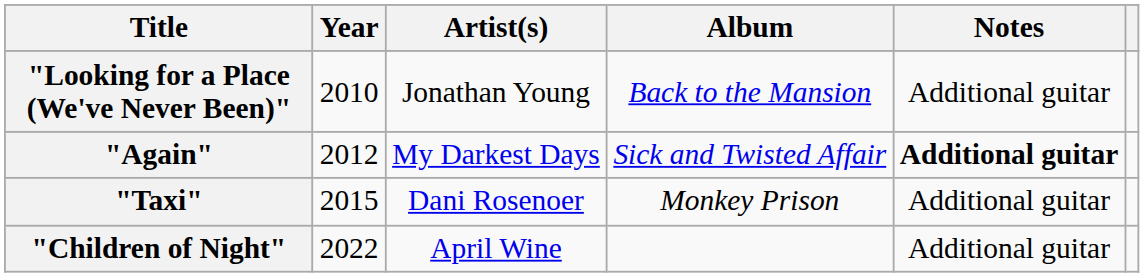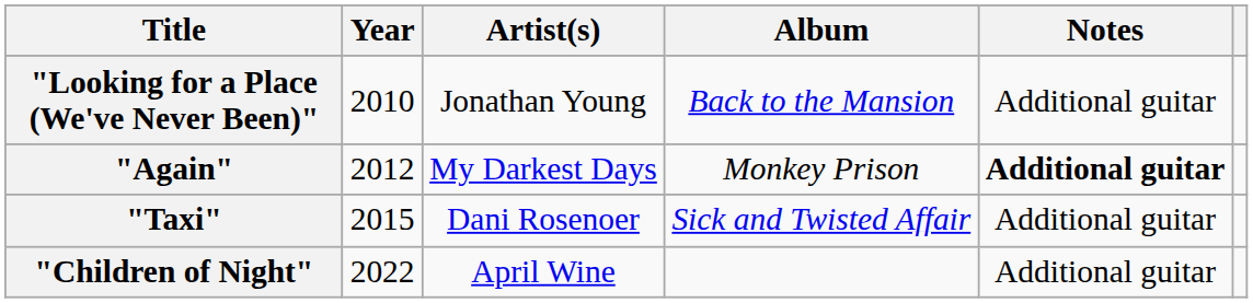 <table class="wikitable plainrowheaders" style="text-align:center">
 <tr>
 <th scope="col" style="width:10em;">Title</th>
 <th scope="col" style="width:1em;">Year</th>
 <th scope="col">Artist(s)</th>
 <th scope="col">Album</th>
 <th scope="col">Notes</th>
 <th scope="col"></th>
 </tr>
 <tr>
 <th scope="row">"Looking for a Place (We've Never Been)"</th>
 <td>2010</td>
 <td>Jonathan Young</td>
 <td><em><a href='#'>Back to the Mansion</a></em></td>
 <td>Additional guitar</td>
 <td></td>
 </tr>
 <tr>
 <th scope="row">"Again"</th>
 <td>2012</td>
 <td><a href='#'>My Darkest Days</a></td>
-<td><em><a href='#'>Sick and Twisted Affair</a></em></td>
+<td><em>Monkey Prison</em></td>
 <td><strong>Additional guitar</strong></td>
 <td></td>
 </tr>
 <tr>
 <th scope="row">"Taxi"</th>
 <td>2015</td>
 <td><a href='#'>Dani Rosenoer</a></td>
-<td><em>Monkey Prison</em></td>
+<td><em><a href='#'>Sick and Twisted Affair</a></em></td>
 <td>Additional guitar</td>
 <td></td>
 </tr>
 <tr>
 <th scope="row">"Children of Night"</th>
 <td>2022</td>
 <td><a href='#'>April Wine</a></td>
 <td></td>
 <td>Additional guitar</td>
 <td></td>
 </tr>
 </table>
